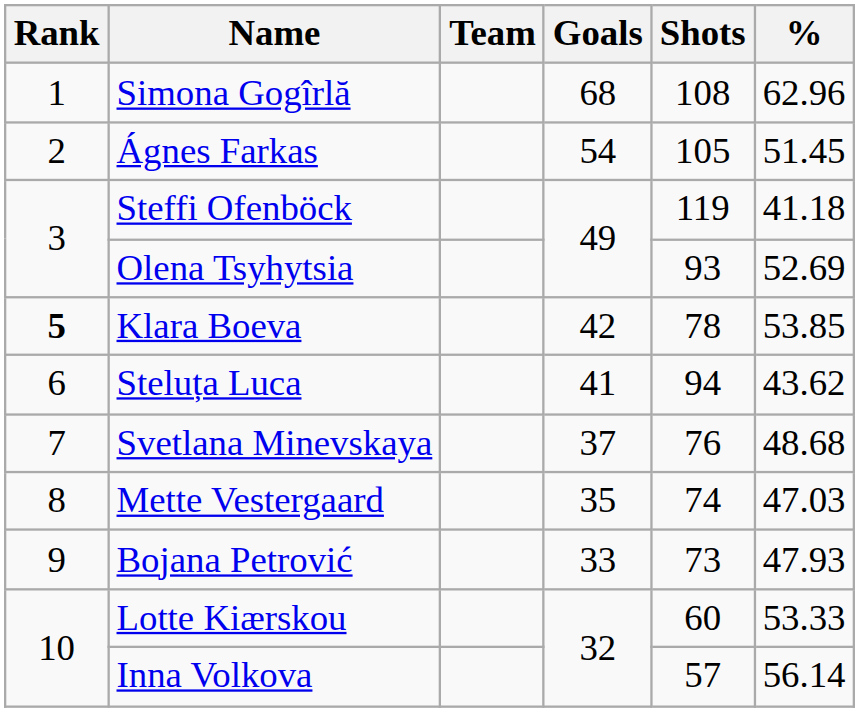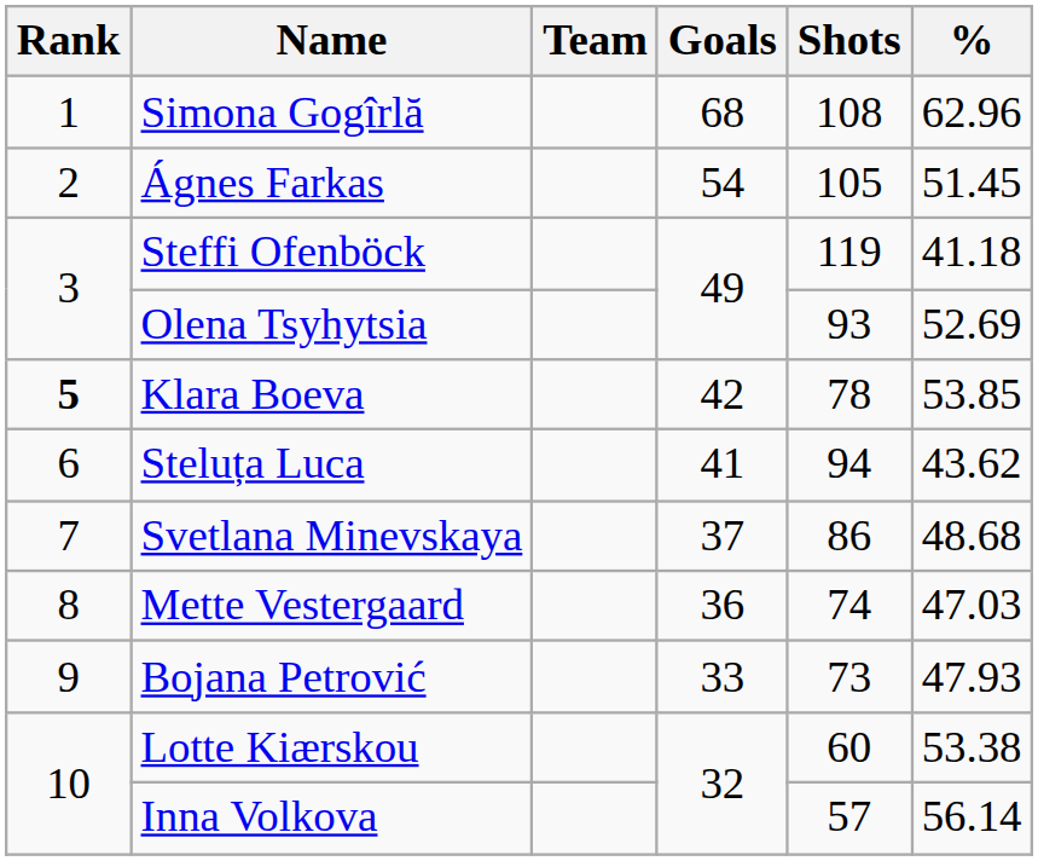 <table class="wikitable sortable" style="text-align: center;">
 <tr>
 <th>Rank</th>
 <th>Name</th>
 <th>Team</th>
 <th>Goals</th>
 <th>Shots</th>
 <th>%</th>
 </tr>
 <tr>
 <td>1</td>
 <td align=left><a href='#'>Simona Gogîrlă</a></td>
 <td align=left></td>
 <td>68</td>
 <td>108</td>
 <td>62.96</td>
 </tr>
 <tr>
 <td>2</td>
 <td align=left><a href='#'>Ágnes Farkas</a></td>
 <td align=left></td>
 <td>54</td>
 <td>105</td>
 <td>51.45</td>
 </tr>
 <tr>
 <td rowspan=2>3</td>
 <td align=left><a href='#'>Steffi Ofenböck</a></td>
 <td align=left></td>
 <td rowspan=2>49</td>
 <td>119</td>
 <td>41.18</td>
 </tr>
 <tr>
 <td align=left><a href='#'>Olena Tsyhytsia</a></td>
 <td align=left></td>
 <td>93</td>
 <td>52.69</td>
 </tr>
 <tr>
 <td><strong>5</strong></td>
 <td align=left><a href='#'>Klara Boeva</a></td>
 <td align=left></td>
 <td>42</td>
 <td>78</td>
 <td>53.85</td>
 </tr>
 <tr>
 <td>6</td>
 <td align=left><a href='#'>Steluța Luca</a></td>
 <td align=left></td>
 <td>41</td>
 <td>94</td>
 <td>43.62</td>
 </tr>
 <tr>
 <td>7</td>
 <td align=left><a href='#'>Svetlana Minevskaya</a></td>
 <td align=left></td>
 <td>37</td>
-<td>76</td>
+<td>86</td>
 <td>48.68</td>
 </tr>
 <tr>
 <td>8</td>
 <td align=left><a href='#'>Mette Vestergaard</a></td>
 <td align=left></td>
-<td>35</td>
+<td>36</td>
 <td>74</td>
 <td>47.03</td>
 </tr>
 <tr>
 <td>9</td>
 <td align=left><a href='#'>Bojana Petrović</a></td>
 <td align=left></td>
 <td>33</td>
 <td>73</td>
 <td>47.93</td>
 </tr>
 <tr>
 <td rowspan=2>10</td>
 <td align=left><a href='#'>Lotte Kiærskou</a></td>
 <td align=left></td>
 <td rowspan=2>32</td>
 <td>60</td>
-<td>53.33</td>
+<td>53.38</td>
 </tr>
 <tr>
 <td align=left><a href='#'>Inna Volkova</a></td>
 <td align=left></td>
 <td>57</td>
 <td>56.14</td>
 </tr>
 </table>
